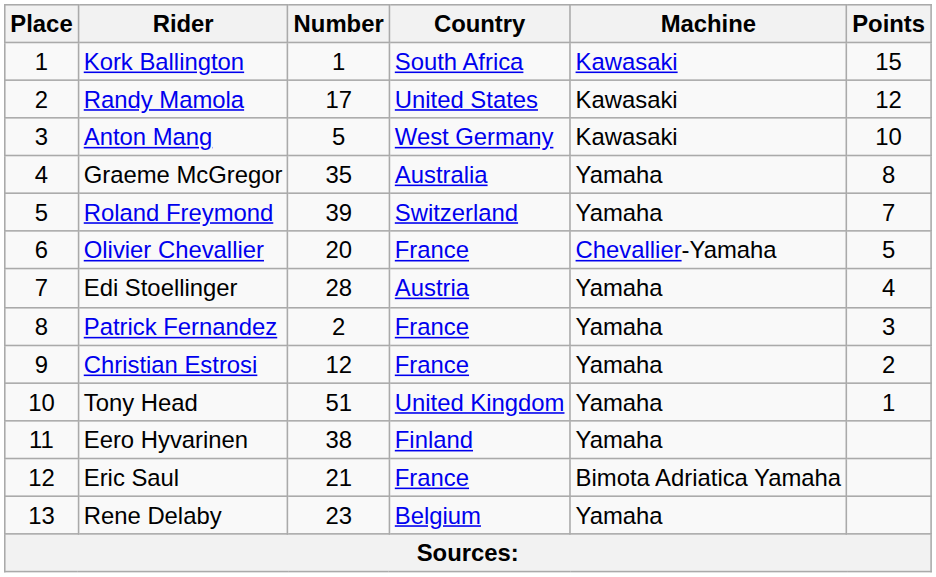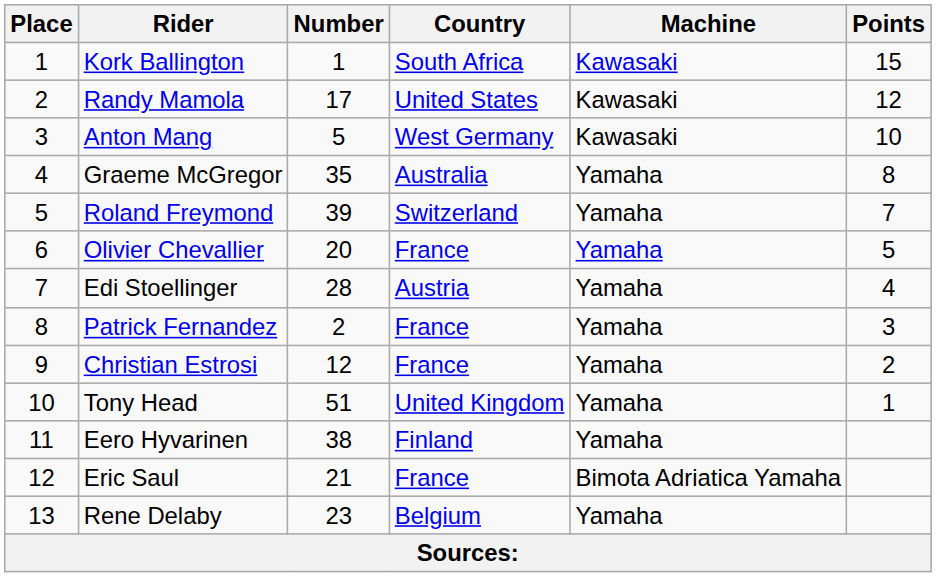 <table class="wikitable" style="font-size: 95%;">
 <tr>
 <th>Place</th>
 <th>Rider</th>
 <th>Number</th>
 <th>Country</th>
 <th>Machine</th>
 <th>Points</th>
 </tr>
 <tr>
 <td align=center>1</td>
 <td> <a href='#'>Kork Ballington</a></td>
 <td align=center>1</td>
 <td><a href='#'>South Africa</a></td>
 <td><a href='#'>Kawasaki</a></td>
 <td align=center>15</td>
 </tr>
 <tr>
 <td align=center>2</td>
 <td> <a href='#'>Randy Mamola</a></td>
 <td align=center>17</td>
 <td><a href='#'>United States</a></td>
 <td>Kawasaki</td>
 <td align=center>12</td>
 </tr>
 <tr>
 <td align=center>3</td>
 <td> <a href='#'>Anton Mang</a></td>
 <td align=center>5</td>
 <td><a href='#'>West Germany</a></td>
 <td>Kawasaki</td>
 <td align=center>10</td>
 </tr>
 <tr>
 <td align=center>4</td>
 <td> Graeme McGregor</td>
 <td align=center>35</td>
 <td><a href='#'>Australia</a></td>
 <td>Yamaha</td>
 <td align=center>8</td>
 </tr>
 <tr>
 <td align=center>5</td>
 <td> <a href='#'>Roland Freymond</a></td>
 <td align=center>39</td>
 <td><a href='#'>Switzerland</a></td>
 <td>Yamaha</td>
 <td align=center>7</td>
 </tr>
 <tr>
 <td align=center>6</td>
 <td> <a href='#'>Olivier Chevallier</a></td>
 <td align=center>20</td>
 <td><a href='#'>France</a></td>
-<td><a href='#'>Chevallier</a>-Yamaha</td>
+<td><a href='#'>Yamaha</a></td>
 <td align=center>5</td>
 </tr>
 <tr>
 <td align=center>7</td>
 <td> Edi Stoellinger</td>
 <td align=center>28</td>
 <td><a href='#'>Austria</a></td>
 <td>Yamaha</td>
 <td align=center>4</td>
 </tr>
 <tr>
 <td align=center>8</td>
 <td> <a href='#'>Patrick Fernandez</a></td>
 <td align=center>2</td>
 <td><a href='#'>France</a></td>
 <td>Yamaha</td>
 <td align=center>3</td>
 </tr>
 <tr>
 <td align=center>9</td>
 <td> <a href='#'>Christian Estrosi</a></td>
 <td align=center>12</td>
 <td><a href='#'>France</a></td>
 <td>Yamaha</td>
 <td align=center>2</td>
 </tr>
 <tr>
 <td align=center>10</td>
 <td> Tony Head</td>
 <td align=center>51</td>
 <td><a href='#'>United Kingdom</a></td>
 <td>Yamaha</td>
 <td align=center>1</td>
 </tr>
 <tr>
 <td align=center>11</td>
 <td> Eero Hyvarinen</td>
 <td align=center>38</td>
 <td><a href='#'>Finland</a></td>
 <td>Yamaha</td>
 <td></td>
 </tr>
 <tr>
 <td align=center>12</td>
 <td> Eric Saul</td>
 <td align=center>21</td>
 <td><a href='#'>France</a></td>
 <td>Bimota Adriatica Yamaha</td>
 <td></td>
 </tr>
 <tr>
 <td align=center>13</td>
 <td> Rene Delaby</td>
 <td align=center>23</td>
 <td><a href='#'>Belgium</a></td>
 <td>Yamaha</td>
 <td></td>
 </tr>
 <tr>
 <th colspan=8>Sources:</th>
 </tr>
 </table>
